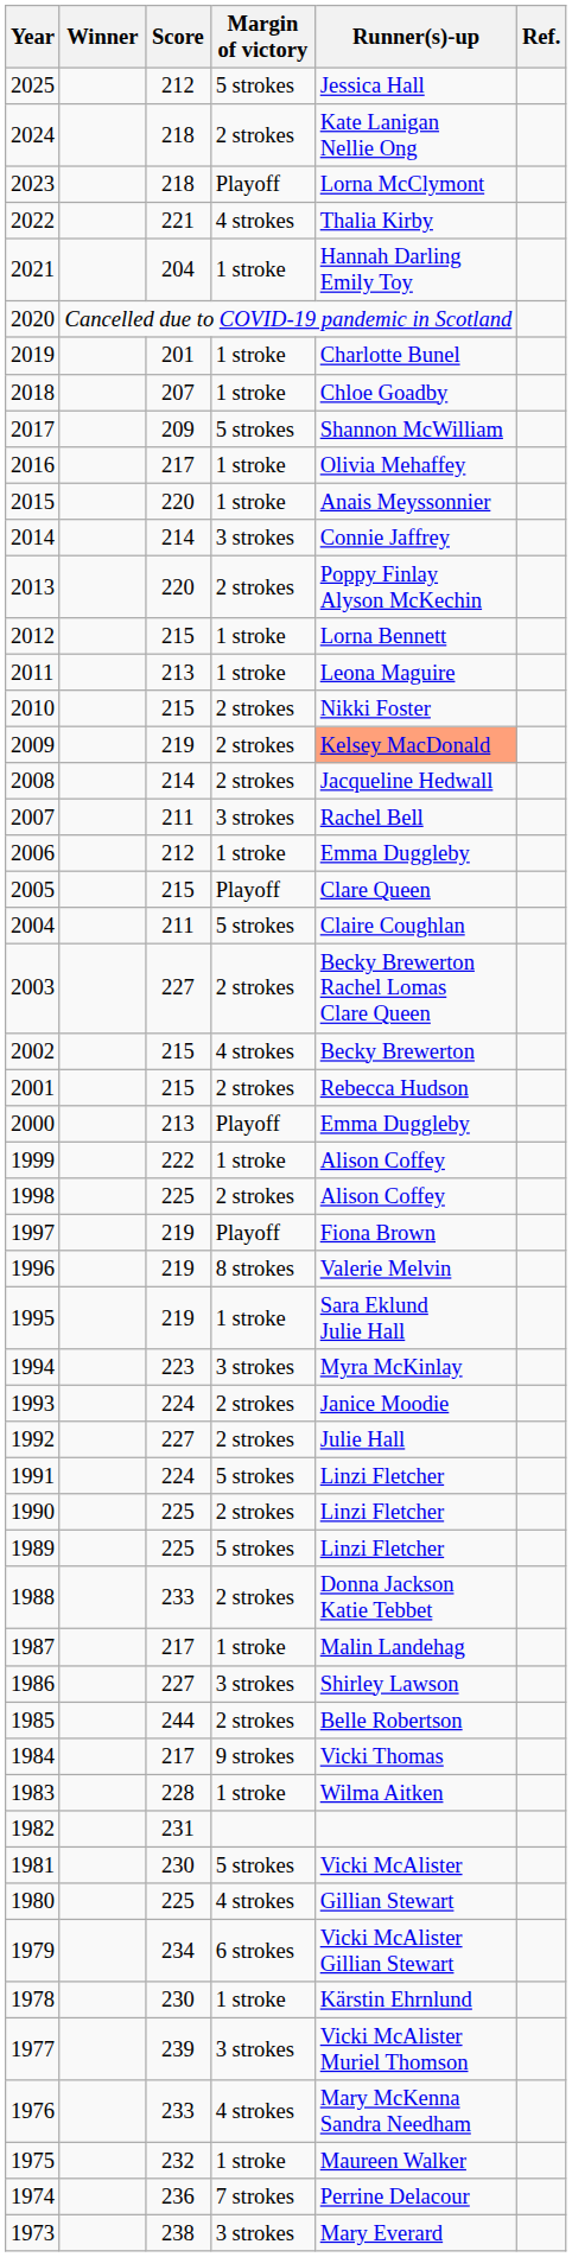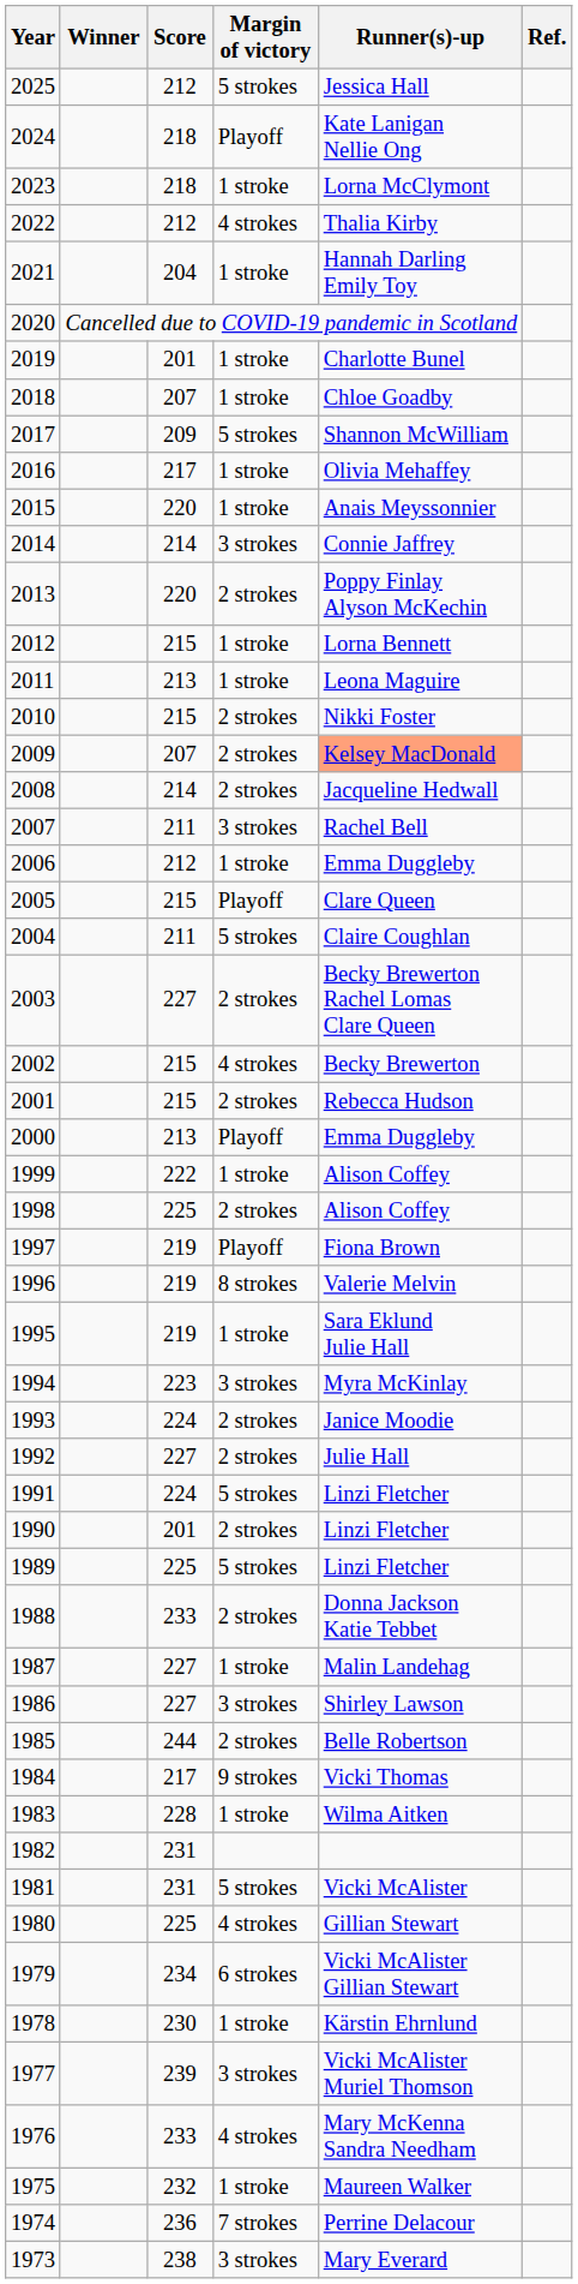 <table class="wikitable sortable" style="font-size: 95%;">
 <tr>
 <th>Year</th>
 <th>Winner</th>
 <th>Score</th>
 <th>Margin<br>of victory</th>
 <th>Runner(s)-up</th>
 <th>Ref.</th>
 </tr>
 <tr>
 <td>2025</td>
 <td> </td>
 <td align=center>212</td>
 <td>5 strokes</td>
 <td> <a href='#'>Jessica Hall</a></td>
 <td></td>
 </tr>
 <tr>
 <td>2024</td>
 <td> </td>
 <td align=center>218</td>
-<td>2 strokes</td>
+<td>Playoff</td>
 <td> <a href='#'>Kate Lanigan</a><br> <a href='#'>Nellie Ong</a></td>
 <td></td>
 </tr>
 <tr>
 <td>2023</td>
 <td> </td>
 <td align=center>218</td>
-<td>Playoff</td>
+<td>1 stroke</td>
 <td> <a href='#'>Lorna McClymont</a></td>
 <td></td>
 </tr>
 <tr>
 <td>2022</td>
 <td> </td>
-<td align=center>221</td>
+<td align=center>212</td>
 <td>4 strokes</td>
 <td> <a href='#'>Thalia Kirby</a></td>
 <td></td>
 </tr>
 <tr>
 <td>2021</td>
 <td> </td>
 <td align=center>204</td>
 <td>1 stroke</td>
 <td> <a href='#'>Hannah Darling</a><br> <a href='#'>Emily Toy</a></td>
 <td></td>
 </tr>
 <tr>
 <td>2020</td>
 <td colspan=4 align=center><em>Cancelled due to <a href='#'>COVID-19 pandemic in Scotland</a></em></td>
 </tr>
 <tr>
 <td>2019</td>
 <td> </td>
 <td align=center>201</td>
 <td>1 stroke</td>
 <td> <a href='#'>Charlotte Bunel</a></td>
 <td></td>
 </tr>
 <tr>
 <td>2018</td>
 <td> </td>
 <td align=center>207</td>
 <td>1 stroke</td>
 <td> <a href='#'>Chloe Goadby</a></td>
 <td></td>
 </tr>
 <tr>
 <td>2017</td>
 <td> </td>
 <td align=center>209</td>
 <td>5 strokes</td>
 <td> <a href='#'>Shannon McWilliam</a></td>
 <td></td>
 </tr>
 <tr>
 <td>2016</td>
 <td> </td>
 <td align=center>217</td>
 <td>1 stroke</td>
 <td> <a href='#'>Olivia Mehaffey</a></td>
 <td></td>
 </tr>
 <tr>
 <td>2015</td>
 <td> </td>
 <td align=center>220</td>
 <td>1 stroke</td>
 <td> <a href='#'>Anais Meyssonnier</a></td>
 <td></td>
 </tr>
 <tr>
 <td>2014</td>
 <td> </td>
 <td align=center>214</td>
 <td>3 strokes</td>
 <td> <a href='#'>Connie Jaffrey</a></td>
 <td></td>
 </tr>
 <tr>
 <td>2013</td>
 <td> </td>
 <td align=center>220</td>
 <td>2 strokes</td>
 <td> <a href='#'>Poppy Finlay</a><br> <a href='#'>Alyson McKechin</a></td>
 <td></td>
 </tr>
 <tr>
 <td>2012</td>
 <td> </td>
 <td align=center>215</td>
 <td>1 stroke</td>
 <td> <a href='#'>Lorna Bennett</a></td>
 <td></td>
 </tr>
 <tr>
 <td>2011</td>
 <td> </td>
 <td align=center>213</td>
 <td>1 stroke</td>
 <td> <a href='#'>Leona Maguire</a></td>
 <td></td>
 </tr>
 <tr>
 <td>2010</td>
 <td> </td>
 <td align=center>215</td>
 <td>2 strokes</td>
 <td> <a href='#'>Nikki Foster</a></td>
 <td></td>
 </tr>
 <tr>
 <td>2009</td>
 <td> </td>
-<td align=center>219</td>
+<td align=center>207</td>
 <td>2 strokes</td>
 <td style="background: lightsalmon;"> <a href='#'>Kelsey MacDonald</a></td>
 <td></td>
 </tr>
 <tr>
 <td>2008</td>
 <td> </td>
 <td align=center>214</td>
 <td>2 strokes</td>
 <td> <a href='#'>Jacqueline Hedwall</a></td>
 <td></td>
 </tr>
 <tr>
 <td>2007</td>
 <td> </td>
 <td align=center>211</td>
 <td>3 strokes</td>
 <td> <a href='#'>Rachel Bell</a></td>
 <td></td>
 </tr>
 <tr>
 <td>2006</td>
 <td> </td>
 <td align=center>212</td>
 <td>1 stroke</td>
 <td> <a href='#'>Emma Duggleby</a></td>
 <td></td>
 </tr>
 <tr>
 <td>2005</td>
 <td> </td>
 <td align=center>215</td>
 <td>Playoff</td>
 <td> <a href='#'>Clare Queen</a></td>
 <td></td>
 </tr>
 <tr>
 <td>2004</td>
 <td> </td>
 <td align=center>211</td>
 <td>5 strokes</td>
 <td> <a href='#'>Claire Coughlan</a></td>
 <td></td>
 </tr>
 <tr>
 <td>2003</td>
 <td> </td>
 <td align=center>227</td>
 <td>2 strokes</td>
 <td> <a href='#'>Becky Brewerton</a><br> <a href='#'>Rachel Lomas</a><br> <a href='#'>Clare Queen</a></td>
 <td></td>
 </tr>
 <tr>
 <td>2002</td>
 <td> </td>
 <td align=center>215</td>
 <td>4 strokes</td>
 <td> <a href='#'>Becky Brewerton</a></td>
 <td></td>
 </tr>
 <tr>
 <td>2001</td>
 <td> </td>
 <td align=center>215</td>
 <td>2 strokes</td>
 <td> <a href='#'>Rebecca Hudson</a></td>
 <td></td>
 </tr>
 <tr>
 <td>2000</td>
 <td> </td>
 <td align=center>213</td>
 <td>Playoff</td>
 <td> <a href='#'>Emma Duggleby</a></td>
 <td></td>
 </tr>
 <tr>
 <td>1999</td>
 <td> </td>
 <td align=center>222</td>
 <td>1 stroke</td>
 <td> <a href='#'>Alison Coffey</a></td>
 <td></td>
 </tr>
 <tr>
 <td>1998</td>
 <td> </td>
 <td align=center>225</td>
 <td>2 strokes</td>
 <td> <a href='#'>Alison Coffey</a></td>
 <td></td>
 </tr>
 <tr>
 <td>1997</td>
 <td> </td>
 <td align=center>219</td>
 <td>Playoff</td>
 <td> <a href='#'>Fiona Brown</a></td>
 <td></td>
 </tr>
 <tr>
 <td>1996</td>
 <td> </td>
 <td align=center>219</td>
 <td>8 strokes</td>
 <td> <a href='#'>Valerie Melvin</a></td>
 <td></td>
 </tr>
 <tr>
 <td>1995</td>
 <td> </td>
 <td align=center>219</td>
 <td>1 stroke</td>
 <td> <a href='#'>Sara Eklund</a><br> <a href='#'>Julie Hall</a></td>
 <td></td>
 </tr>
 <tr>
 <td>1994</td>
 <td> </td>
 <td align=center>223</td>
 <td>3 strokes</td>
 <td> <a href='#'>Myra McKinlay</a></td>
 <td></td>
 </tr>
 <tr>
 <td>1993</td>
 <td> </td>
 <td align=center>224</td>
 <td>2 strokes</td>
 <td> <a href='#'>Janice Moodie</a></td>
 <td></td>
 </tr>
 <tr>
 <td>1992</td>
 <td> </td>
 <td align=center>227</td>
 <td>2 strokes</td>
 <td> <a href='#'>Julie Hall</a></td>
 <td></td>
 </tr>
 <tr>
 <td>1991</td>
 <td> </td>
 <td align=center>224</td>
 <td>5 strokes</td>
 <td> <a href='#'>Linzi Fletcher</a></td>
 <td></td>
 </tr>
 <tr>
 <td>1990</td>
 <td> </td>
-<td align=center>225</td>
+<td align=center>201</td>
 <td>2 strokes</td>
 <td> <a href='#'>Linzi Fletcher</a></td>
 <td></td>
 </tr>
 <tr>
 <td>1989</td>
 <td> </td>
 <td align=center>225</td>
 <td>5 strokes</td>
 <td> <a href='#'>Linzi Fletcher</a></td>
 <td></td>
 </tr>
 <tr>
 <td>1988</td>
 <td> </td>
 <td align=center>233</td>
 <td>2 strokes</td>
 <td> <a href='#'>Donna Jackson</a><br> <a href='#'>Katie Tebbet</a></td>
 <td></td>
 </tr>
 <tr>
 <td>1987</td>
 <td> </td>
-<td align=center>217</td>
+<td align=center>227</td>
 <td>1 stroke</td>
 <td> <a href='#'>Malin Landehag</a></td>
 <td></td>
 </tr>
 <tr>
 <td>1986</td>
 <td> </td>
 <td align=center>227</td>
 <td>3 strokes</td>
 <td> <a href='#'>Shirley Lawson</a></td>
 <td></td>
 </tr>
 <tr>
 <td>1985</td>
 <td> </td>
 <td align=center>244</td>
 <td>2 strokes</td>
 <td> <a href='#'>Belle Robertson</a></td>
 <td></td>
 </tr>
 <tr>
 <td>1984</td>
 <td> </td>
 <td align=center>217</td>
 <td>9 strokes</td>
 <td> <a href='#'>Vicki Thomas</a></td>
 <td></td>
 </tr>
 <tr>
 <td>1983</td>
 <td> </td>
 <td align=center>228</td>
 <td>1 stroke</td>
 <td> <a href='#'>Wilma Aitken</a></td>
 <td></td>
 </tr>
 <tr>
 <td>1982</td>
 <td> </td>
 <td align=center>231</td>
 <td></td>
 <td></td>
 <td></td>
 </tr>
 <tr>
 <td>1981</td>
 <td> </td>
-<td align=center>230</td>
+<td align=center>231</td>
 <td>5 strokes</td>
 <td> <a href='#'>Vicki McAlister</a></td>
 <td></td>
 </tr>
 <tr>
 <td>1980</td>
 <td> </td>
 <td align=center>225</td>
 <td>4 strokes</td>
 <td> <a href='#'>Gillian Stewart</a></td>
 <td></td>
 </tr>
 <tr>
 <td>1979</td>
 <td> </td>
 <td align=center>234</td>
 <td>6 strokes</td>
 <td> <a href='#'>Vicki McAlister</a><br> <a href='#'>Gillian Stewart</a></td>
 <td></td>
 </tr>
 <tr>
 <td>1978</td>
 <td> </td>
 <td align=center>230</td>
 <td>1 stroke</td>
 <td> <a href='#'>Kärstin Ehrnlund</a></td>
 <td></td>
 </tr>
 <tr>
 <td>1977</td>
 <td> </td>
 <td align=center>239</td>
 <td>3 strokes</td>
 <td> <a href='#'>Vicki McAlister</a><br> <a href='#'>Muriel Thomson</a></td>
 <td></td>
 </tr>
 <tr>
 <td>1976</td>
 <td> </td>
 <td align=center>233</td>
 <td>4 strokes</td>
 <td> <a href='#'>Mary McKenna</a><br> <a href='#'>Sandra Needham</a></td>
 <td></td>
 </tr>
 <tr>
 <td>1975</td>
 <td> </td>
 <td align=center>232</td>
 <td>1 stroke</td>
 <td> <a href='#'>Maureen Walker</a></td>
 <td></td>
 </tr>
 <tr>
 <td>1974</td>
 <td> </td>
 <td align=center>236</td>
 <td>7 strokes</td>
 <td> <a href='#'>Perrine Delacour</a></td>
 <td></td>
 </tr>
 <tr>
 <td>1973</td>
 <td> </td>
 <td align=center>238</td>
 <td>3 strokes</td>
 <td> <a href='#'>Mary Everard</a></td>
 <td></td>
 </tr>
 </table>
